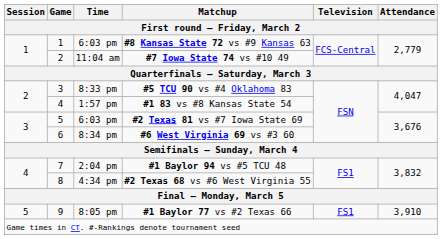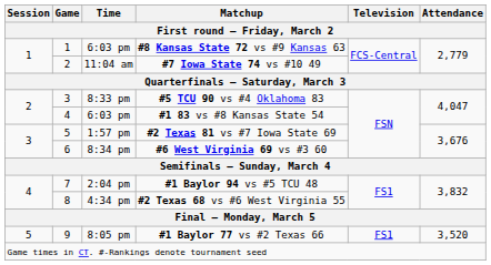 <table class="wikitable" style="white-space:nowrap; font-size:90%;text-align:center">
 <tr>
 <th>Session</th>
 <th>Game</th>
 <th>Time</th>
 <th>Matchup</th>
 <th>Television</th>
 <th>Attendance</th>
 </tr>
 <tr>
 <th colspan=6>First round – Friday, March 2</th>
 </tr>
 <tr>
 <td rowspan=2>1</td>
 <td>1</td>
 <td>6:03 pm</td>
 <td><strong>#8 <a href='#'>Kansas State</a> 72</strong> vs #9 <a href='#'>Kansas</a> 63</td>
 <td rowspan=2><a href='#'>FCS-Central</a></td>
 <td rowspan=2>2,779</td>
 </tr>
 <tr>
 <td>2</td>
 <td>11:04 am</td>
 <td><strong>#7 <a href='#'>Iowa State</a> 74</strong> vs #10  49</td>
 </tr>
 <tr>
 <th colspan=6>Quarterfinals – Saturday, March 3</th>
 </tr>
 <tr>
 <td rowspan=2>2</td>
 <td>3</td>
 <td>8:33 pm</td>
 <td><strong>#5 <a href='#'>TCU</a> 90</strong> vs #4 <a href='#'>Oklahoma</a> 83</td>
 <td rowspan=4><a href='#'>FSN</a></td>
 <td rowspan=2>4,047</td>
 </tr>
 <tr>
 <td>4</td>
-<td>1:57 pm</td>
+<td>6:03 pm</td>
 <td><strong>#1  83</strong> vs #8 Kansas State 54</td>
 </tr>
 <tr>
 <td rowspan=2>3</td>
 <td>5</td>
-<td>6:03 pm</td>
+<td>1:57 pm</td>
 <td><strong>#2 <a href='#'>Texas</a> 81</strong> vs #7 Iowa State 69</td>
 <td rowspan=2>3,676</td>
 </tr>
 <tr>
 <td>6</td>
 <td>8:34 pm</td>
 <td><strong>#6 <a href='#'>West Virginia</a> 69</strong> vs #3  60</td>
 </tr>
 <tr>
 <th colspan=6>Semifinals – Sunday, March 4</th>
 </tr>
 <tr>
 <td rowspan=2>4</td>
 <td>7</td>
 <td>2:04 pm</td>
 <td><strong>#1 Baylor 94</strong> vs #5 TCU 48</td>
 <td rowspan=2><a href='#'>FS1</a></td>
 <td rowspan=2>3,832</td>
 </tr>
 <tr>
 <td>8</td>
 <td>4:34 pm</td>
 <td><strong>#2 Texas 68</strong> vs #6 West Virginia 55</td>
 </tr>
 <tr>
 <th colspan=6>Final – Monday, March 5</th>
 </tr>
 <tr>
 <td>5</td>
 <td>9</td>
 <td>8:05 pm</td>
 <td><strong>#1 Baylor 77</strong> vs #2 Texas 66</td>
 <td><a href='#'>FS1</a></td>
-<td>3,910</td>
+<td>3,520</td>
 </tr>
 <tr align=left>
 <td colspan=6><small>Game times in <a href='#'>CT</a>. #-Rankings denote tournament seed</small></td>
 </tr>
 </table>
